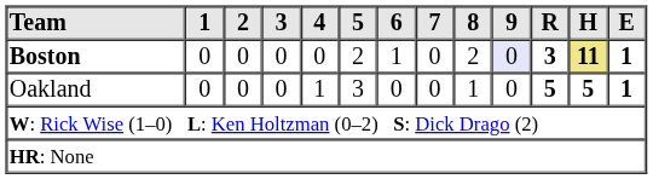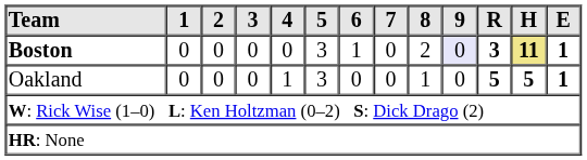 <table border=1 cellspacing=0 width=425 style="margin-left:3em;">
 <tr style="text-align:center; background-color:#e6e6e6;">
 <th align=left width=28%>Team</th>
 <th width=6%>1</th>
 <th width=6%>2</th>
 <th width=6%>3</th>
 <th width=6%>4</th>
 <th width=6%>5</th>
 <th width=6%>6</th>
 <th width=6%>7</th>
 <th width=6%>8</th>
 <th width=6%>9</th>
 <th width=6%>R</th>
 <th width=6%>H</th>
 <th width=6%>E</th>
 </tr>
 <tr style="text-align:center;">
 <td align=left><strong>Boston</strong></td>
 <td>0</td>
 <td>0</td>
 <td>0</td>
 <td>0</td>
-<td>2</td>
+<td>3</td>
 <td>1</td>
 <td>0</td>
 <td>2</td>
 <td style="background: lavender;">0</td>
 <td><strong>3</strong></td>
 <td style="background: khaki;"><strong>11</strong></td>
 <td><strong>1</strong></td>
 </tr>
 <tr style="text-align:center;">
 <td align=left>Oakland</td>
 <td>0</td>
 <td>0</td>
 <td>0</td>
 <td>1</td>
 <td>3</td>
 <td>0</td>
 <td>0</td>
 <td>1</td>
 <td>0</td>
 <td><strong>5</strong></td>
 <td><strong>5</strong></td>
 <td><strong>1</strong></td>
 </tr>
 <tr style="text-align:left;">
 <td colspan=13><small><strong>W</strong>: <a href='#'>Rick Wise</a> (1–0)   <strong>L</strong>: <a href='#'>Ken Holtzman</a> (0–2)   <strong>S</strong>: <a href='#'>Dick Drago</a> (2)</small></td>
 </tr>
 <tr style="text-align:left;">
 <td colspan=13><small><strong>HR</strong>: None</small></td>
 </tr>
 </table>
